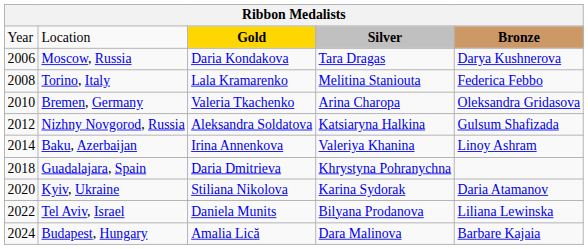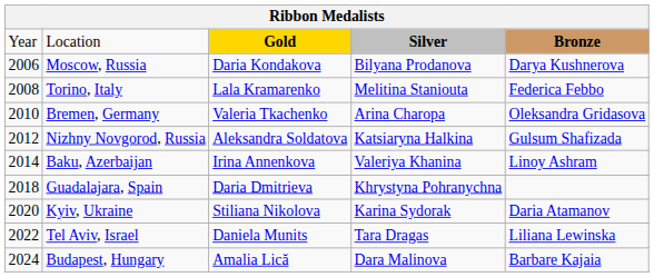 <table class="wikitable">
 <tr>
 <th colspan=5 align="center"><strong>Ribbon Medalists</strong></th>
 </tr>
 <tr>
 <td>Year</td>
 <td>Location</td>
 <td style="text-align:center;background-color:gold;"><strong>Gold</strong></td>
 <td style="text-align:center;background-color:silver;"><strong>Silver</strong></td>
 <td style="text-align:center;background-color:#CC9966;"><strong>Bronze</strong></td>
 </tr>
 <tr>
 <td>2006</td>
 <td> <a href='#'>Moscow</a>, <a href='#'>Russia</a></td>
 <td> <a href='#'>Daria Kondakova</a></td>
-<td> <a href='#'>Tara Dragas</a></td>
+<td> <a href='#'>Bilyana Prodanova</a></td>
 <td> <a href='#'>Darya Kushnerova</a></td>
 </tr>
 <tr>
 <td>2008</td>
 <td> <a href='#'>Torino</a>, <a href='#'>Italy</a></td>
 <td> <a href='#'>Lala Kramarenko</a></td>
 <td> <a href='#'>Melitina Staniouta</a></td>
 <td> <a href='#'>Federica Febbo</a></td>
 </tr>
 <tr>
 <td>2010</td>
 <td> <a href='#'>Bremen</a>, <a href='#'>Germany</a></td>
 <td> <a href='#'>Valeria Tkachenko</a></td>
 <td> <a href='#'>Arina Charopa</a></td>
 <td> <a href='#'>Oleksandra Gridasova</a></td>
 </tr>
 <tr>
 <td>2012</td>
 <td> <a href='#'>Nizhny Novgorod</a>, <a href='#'>Russia</a></td>
 <td> <a href='#'>Aleksandra Soldatova</a></td>
 <td> <a href='#'>Katsiaryna Halkina</a></td>
 <td> <a href='#'>Gulsum Shafizada</a></td>
 </tr>
 <tr>
 <td>2014</td>
 <td> <a href='#'>Baku</a>, <a href='#'>Azerbaijan</a></td>
 <td> <a href='#'>Irina Annenkova</a></td>
 <td> <a href='#'>Valeriya Khanina</a></td>
 <td> <a href='#'>Linoy Ashram</a></td>
 </tr>
 <tr>
 <td>2018</td>
 <td> <a href='#'>Guadalajara</a>, <a href='#'>Spain</a></td>
 <td> <a href='#'>Daria Dmitrieva</a></td>
 <td> <a href='#'>Khrystyna Pohranychna</a></td>
 <td></td>
 </tr>
 <tr>
 <td>2020</td>
 <td> <a href='#'>Kyiv</a>, <a href='#'>Ukraine</a></td>
 <td> <a href='#'>Stiliana Nikolova</a></td>
 <td> <a href='#'>Karina Sydorak</a></td>
 <td> <a href='#'>Daria Atamanov</a></td>
 </tr>
 <tr>
 <td>2022</td>
 <td> <a href='#'>Tel Aviv</a>, <a href='#'>Israel</a></td>
 <td> <a href='#'>Daniela Munits</a></td>
-<td> <a href='#'>Bilyana Prodanova</a></td>
+<td> <a href='#'>Tara Dragas</a></td>
 <td> <a href='#'>Liliana Lewinska</a></td>
 </tr>
 <tr>
 <td>2024</td>
 <td> <a href='#'>Budapest</a>, <a href='#'>Hungary</a></td>
 <td><a href='#'>Amalia Lică</a><br><small></small></td>
 <td><a href='#'>Dara Malinova</a><br><small></small></td>
 <td><a href='#'>Barbare Kajaia</a><br><small></small></td>
 </tr>
 </table>
